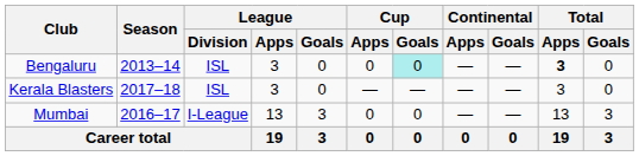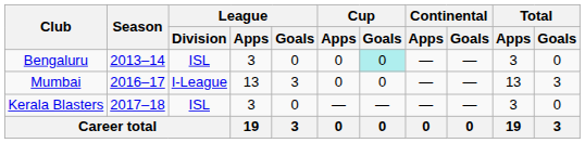 <table class="wikitable" style="text-align: center;">
 <tr>
 <th rowspan="2">Club</th>
 <th rowspan="2">Season</th>
 <th colspan="3">League</th>
 <th colspan="2">Cup</th>
 <th colspan="2">Continental</th>
 <th colspan="2">Total</th>
 </tr>
 <tr>
 <th>Division</th>
 <th>Apps</th>
 <th>Goals</th>
 <th>Apps</th>
 <th>Goals</th>
 <th>Apps</th>
 <th>Goals</th>
 <th>Apps</th>
 <th>Goals</th>
 </tr>
 <tr>
 <td rowspan="1"><a href='#'>Bengaluru</a></td>
 <td><a href='#'>2013–14</a></td>
 <td><a href='#'>ISL</a></td>
 <td>3</td>
 <td>0</td>
 <td>0</td>
 <td style="background: paleturquoise;">0</td>
 <td>—</td>
 <td>—</td>
-<td><strong>3</strong></td>
-<td>0</td>
-</tr>
-<tr>
-<td rowspan="1"><a href='#'>Kerala Blasters</a></td>
-<td><a href='#'>2017–18</a></td>
-<td><a href='#'>ISL</a></td>
-<td>3</td>
-<td>0</td>
-<td>—</td>
-<td>—</td>
-<td>—</td>
-<td>—</td>
 <td>3</td>
 <td>0</td>
 </tr>
 <tr>
 <td rowspan="1"><a href='#'>Mumbai</a></td>
 <td><a href='#'>2016–17</a></td>
 <td><a href='#'>I-League</a></td>
 <td>13</td>
 <td>3</td>
 <td>0</td>
 <td>0</td>
 <td>—</td>
 <td>—</td>
 <td>13</td>
 <td>3</td>
 </tr>
 <tr>
+<td rowspan="1"><a href='#'>Kerala Blasters</a></td>
+<td><a href='#'>2017–18</a></td>
+<td><a href='#'>ISL</a></td>
+<td>3</td>
+<td>0</td>
+<td>—</td>
+<td>—</td>
+<td>—</td>
+<td>—</td>
+<td>3</td>
+<td>0</td>
+</tr>
+<tr>
 <th colspan="3">Career total</th>
 <th>19</th>
 <th>3</th>
 <th>0</th>
 <th>0</th>
 <th>0</th>
 <th>0</th>
 <th>19</th>
 <th>3</th>
 </tr>
 </table>
